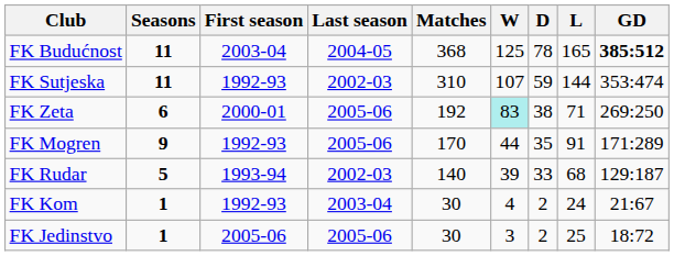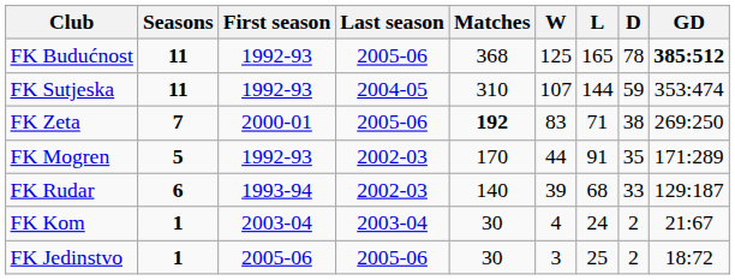 <table class="wikitable sortable" style="text-align:center;">
 <tr>
 <th>Club</th>
 <th>Seasons</th>
 <th>First season</th>
 <th>Last season</th>
 <th>Matches</th>
 <th>W</th>
+<th>L</th>
 <th>D</th>
-<th>L</th>
 <th>GD</th>
 </tr>
 <tr>
 <td style="text-align:left;"><a href='#'>FK Budućnost</a></td>
 <td><strong>11</strong></td>
-<td><a href='#'>2003-04</a></td>
-<td><a href='#'>2004-05</a></td>
+<td><a href='#'>1992-93</a></td>
+<td><a href='#'>2005-06</a></td>
 <td>368</td>
 <td>125</td>
+<td>165</td>
 <td>78</td>
-<td>165</td>
 <td><strong>385:512</strong></td>
 </tr>
 <tr>
 <td style="text-align:left;"><a href='#'>FK Sutjeska</a></td>
 <td><strong>11</strong></td>
 <td><a href='#'>1992-93</a></td>
-<td><a href='#'>2002-03</a></td>
+<td><a href='#'>2004-05</a></td>
 <td>310</td>
 <td>107</td>
+<td>144</td>
 <td>59</td>
-<td>144</td>
 <td>353:474</td>
 </tr>
 <tr>
 <td style="text-align:left;"><a href='#'>FK Zeta</a></td>
-<td><strong>6</strong></td>
+<td><strong>7</strong></td>
 <td><a href='#'>2000-01</a></td>
 <td><a href='#'>2005-06</a></td>
-<td>192</td>
-<td style="background: paleturquoise;">83</td>
+<td><strong>192</strong></td>
+<td>83</td>
+<td>71</td>
 <td>38</td>
-<td>71</td>
 <td>269:250</td>
 </tr>
 <tr>
 <td style="text-align:left;"><a href='#'>FK Mogren</a></td>
-<td><strong>9</strong></td>
+<td><strong>5</strong></td>
 <td><a href='#'>1992-93</a></td>
-<td><a href='#'>2005-06</a></td>
+<td><a href='#'>2002-03</a></td>
 <td>170</td>
 <td>44</td>
+<td>91</td>
 <td>35</td>
-<td>91</td>
 <td>171:289</td>
 </tr>
 <tr>
 <td style="text-align:left;"><a href='#'>FK Rudar</a></td>
-<td><strong>5</strong></td>
+<td><strong>6</strong></td>
 <td><a href='#'>1993-94</a></td>
 <td><a href='#'>2002-03</a></td>
 <td>140</td>
 <td>39</td>
+<td>68</td>
 <td>33</td>
-<td>68</td>
 <td>129:187</td>
 </tr>
 <tr>
 <td style="text-align:left;"><a href='#'>FK Kom</a></td>
 <td><strong>1</strong></td>
-<td><a href='#'>1992-93</a></td>
+<td><a href='#'>2003-04</a></td>
 <td><a href='#'>2003-04</a></td>
 <td>30</td>
 <td>4</td>
+<td>24</td>
 <td>2</td>
-<td>24</td>
 <td>21:67</td>
 </tr>
 <tr>
 <td style="text-align:left;"><a href='#'>FK Jedinstvo</a></td>
 <td><strong>1</strong></td>
 <td><a href='#'>2005-06</a></td>
 <td><a href='#'>2005-06</a></td>
 <td>30</td>
 <td>3</td>
+<td>25</td>
 <td>2</td>
-<td>25</td>
 <td>18:72</td>
 </tr>
 </table>
